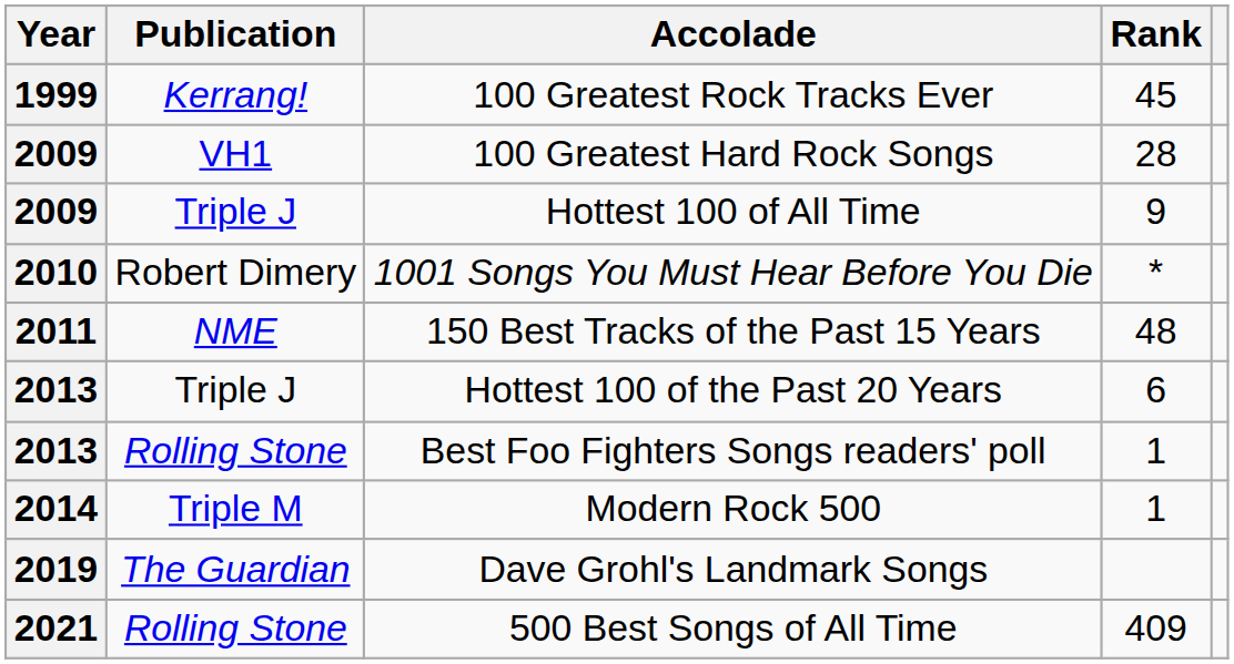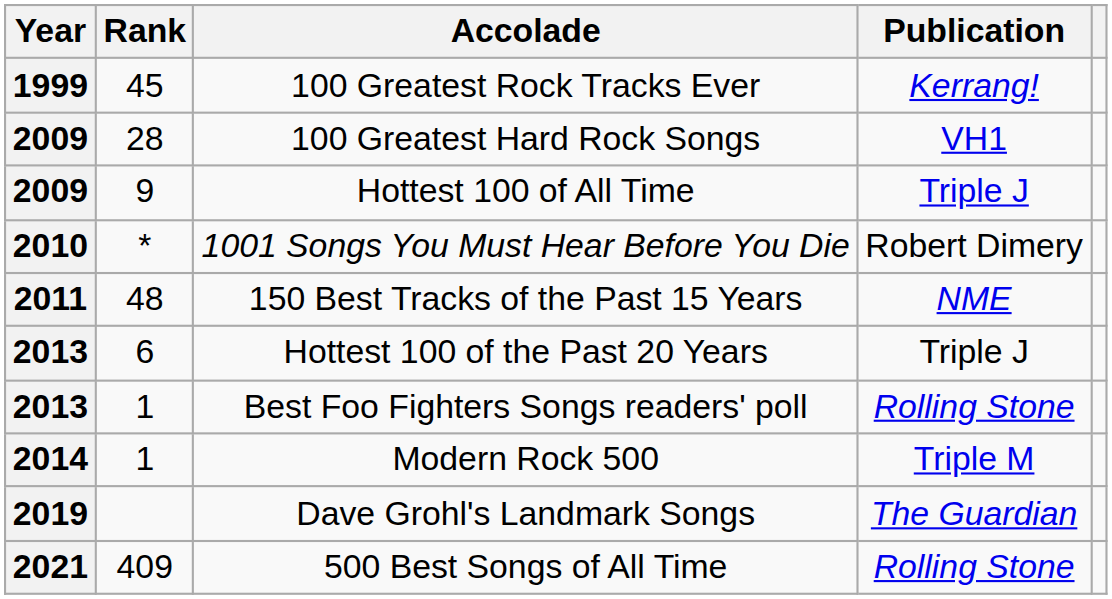 <table class="wikitable sortable plainrowheaders" style="text-align:center;">
 <tr>
 <th>Year</th>
+<th>Rank</th>
+<th class="unsortable">Accolade</th>
 <th>Publication</th>
-<th class="unsortable">Accolade</th>
-<th>Rank</th>
 <th class="unsortable"></th>
 </tr>
 <tr>
 <th scope="row">1999</th>
+<td>45</td>
+<td>100 Greatest Rock Tracks Ever</td>
 <td><em><a href='#'>Kerrang!</a></em></td>
-<td>100 Greatest Rock Tracks Ever</td>
-<td>45</td>
 <td></td>
 </tr>
 <tr>
 <th scope="row">2009</th>
+<td>28</td>
+<td>100 Greatest Hard Rock Songs</td>
 <td><a href='#'>VH1</a></td>
-<td>100 Greatest Hard Rock Songs</td>
-<td>28</td>
 <td></td>
 </tr>
 <tr>
 <th scope="row">2009</th>
+<td>9</td>
+<td>Hottest 100 of All Time</td>
 <td><a href='#'>Triple J</a></td>
-<td>Hottest 100 of All Time</td>
-<td>9</td>
 <td></td>
 </tr>
 <tr>
 <th scope="row">2010</th>
+<td align=center>*</td>
+<td><em>1001 Songs You Must Hear Before You Die</em></td>
 <td>Robert Dimery</td>
-<td><em>1001 Songs You Must Hear Before You Die</em></td>
-<td align=center>*</td>
 <td></td>
 </tr>
 <tr>
 <th scope="row">2011</th>
+<td>48</td>
+<td>150 Best Tracks of the Past 15 Years</td>
 <td><em><a href='#'>NME</a></em></td>
-<td>150 Best Tracks of the Past 15 Years</td>
-<td>48</td>
 <td></td>
 </tr>
 <tr>
 <th scope="row">2013</th>
+<td>6</td>
+<td>Hottest 100 of the Past 20 Years</td>
 <td>Triple J</td>
-<td>Hottest 100 of the Past 20 Years</td>
-<td>6</td>
 <td></td>
 </tr>
 <tr>
 <th scope="row">2013</th>
+<td>1</td>
+<td>Best Foo Fighters Songs readers' poll</td>
 <td><em><a href='#'>Rolling Stone</a></em></td>
-<td>Best Foo Fighters Songs readers' poll</td>
-<td>1</td>
 <td></td>
 </tr>
 <tr>
 <th scope="row">2014</th>
+<td>1</td>
+<td>Modern Rock 500</td>
 <td><a href='#'>Triple M</a></td>
-<td>Modern Rock 500</td>
-<td>1</td>
 <td></td>
 </tr>
 <tr>
 <th scope="row">2019</th>
+<td></td>
+<td>Dave Grohl's Landmark Songs</td>
 <td><em><a href='#'>The Guardian</a></em></td>
-<td>Dave Grohl's Landmark Songs</td>
-<td></td>
 <td></td>
 </tr>
 <tr>
 <th scope="row">2021</th>
+<td>409</td>
+<td>500 Best Songs of All Time</td>
 <td><em><a href='#'>Rolling Stone</a></em></td>
-<td>500 Best Songs of All Time</td>
-<td>409</td>
 <td></td>
 </tr>
 </table>
